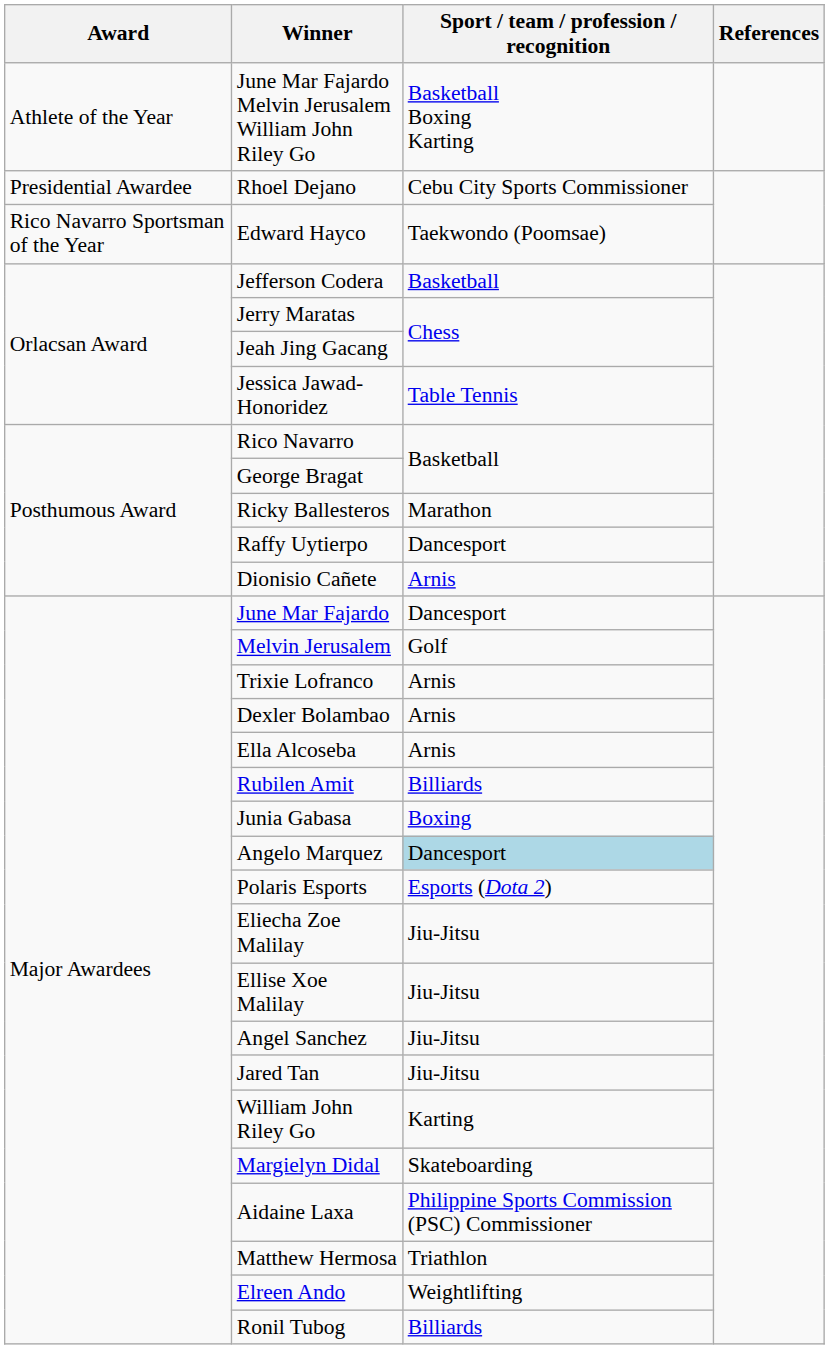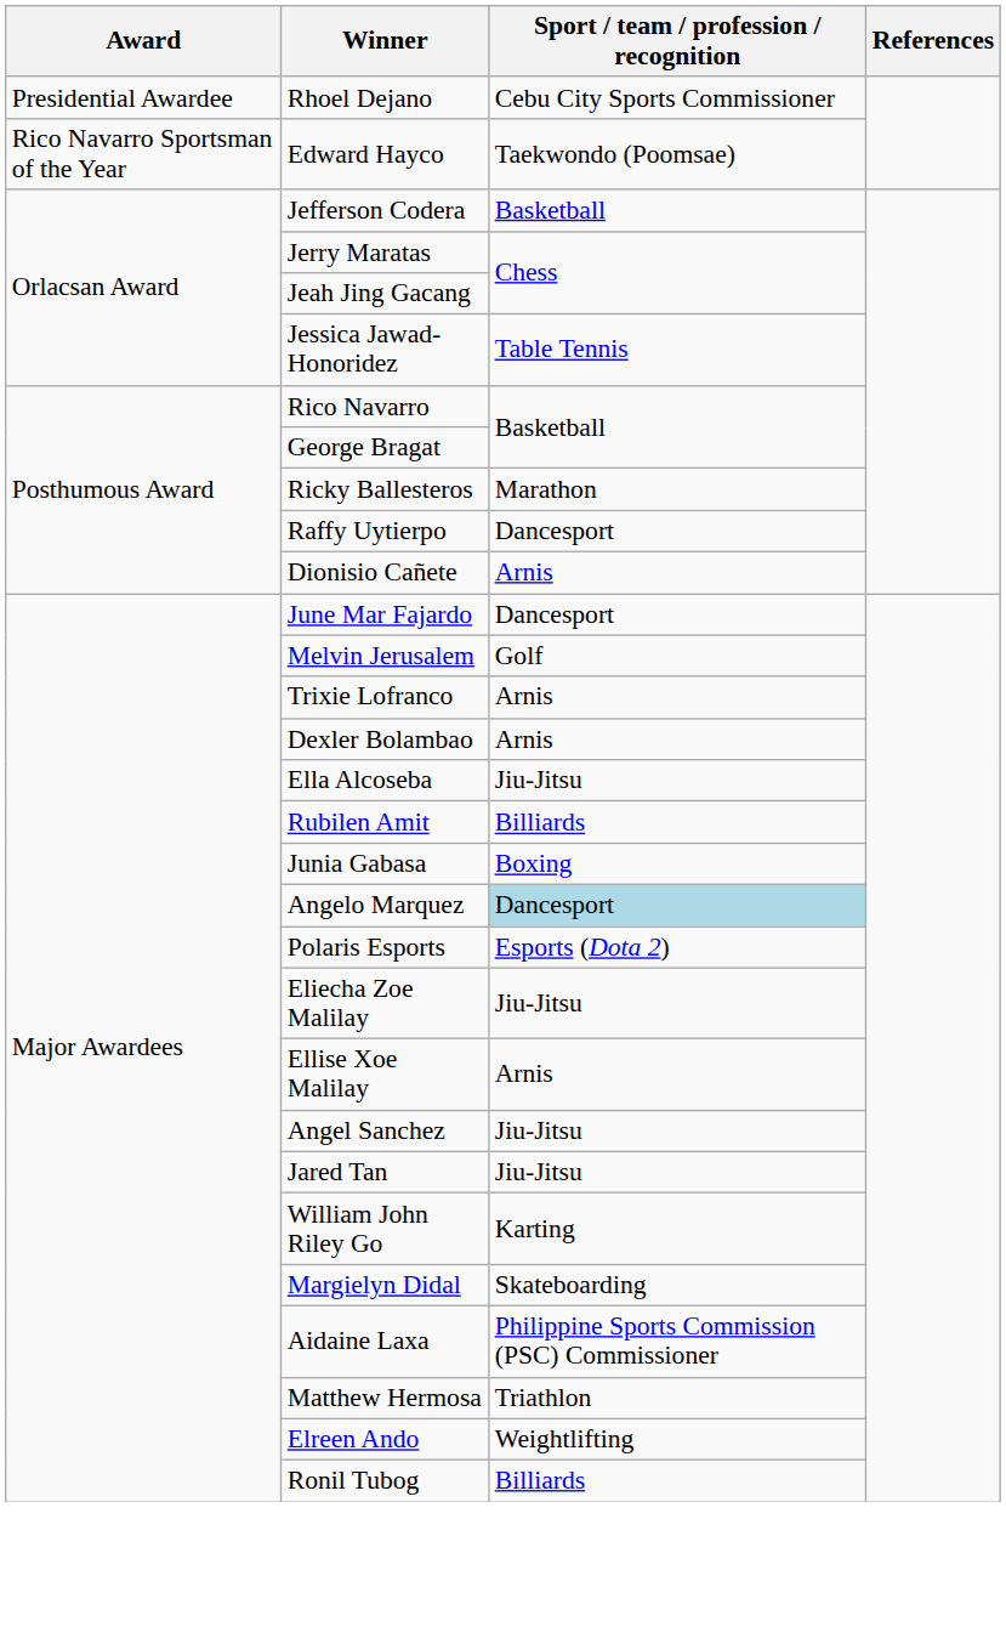 <table class="wikitable">
 <tr>
 <th>Award</th>
 <th>Winner</th>
 <th>Sport / team / profession / recognition</th>
 <th>References</th>
-</tr>
-<tr>
-<td>Athlete of the Year</td>
-<td>June Mar Fajardo <br> Melvin Jerusalem <br> William John Riley Go</td>
-<td><a href='#'>Basketball</a> <br> Boxing <br> Karting</td>
-<td></td>
 </tr>
 <tr>
 <td>Presidential Awardee</td>
 <td>Rhoel Dejano</td>
 <td>Cebu City Sports Commissioner</td>
 <td rowspan=2></td>
 </tr>
 <tr>
 <td>Rico Navarro Sportsman of the Year</td>
 <td>Edward Hayco</td>
 <td>Taekwondo (Poomsae)</td>
 </tr>
 <tr>
 <td rowspan=4>Orlacsan Award</td>
 <td>Jefferson Codera</td>
 <td><a href='#'>Basketball</a></td>
 <td rowspan=9></td>
 </tr>
 <tr>
 <td>Jerry Maratas</td>
 <td rowspan=2><a href='#'>Chess</a></td>
 </tr>
 <tr>
 <td>Jeah Jing Gacang</td>
 </tr>
 <tr>
 <td>Jessica Jawad-Honoridez</td>
 <td><a href='#'>Table Tennis</a></td>
 </tr>
 <tr>
 <td rowspan=5>Posthumous Award</td>
 <td>Rico Navarro</td>
 <td rowspan=2>Basketball</td>
 </tr>
 <tr>
 <td>George Bragat</td>
 </tr>
 <tr>
 <td>Ricky Ballesteros</td>
 <td>Marathon</td>
 </tr>
 <tr>
 <td>Raffy Uytierpo</td>
 <td>Dancesport</td>
 </tr>
 <tr>
 <td>Dionisio Cañete</td>
 <td><a href='#'>Arnis</a></td>
 </tr>
 <tr>
 <td rowspan=19>Major Awardees</td>
 <td><a href='#'>June Mar Fajardo</a></td>
 <td>Dancesport</td>
 <td rowspan=19></td>
 </tr>
 <tr>
 <td><a href='#'>Melvin Jerusalem</a></td>
 <td>Golf</td>
 </tr>
 <tr>
 <td>Trixie Lofranco</td>
 <td>Arnis</td>
 </tr>
 <tr>
 <td>Dexler Bolambao</td>
 <td>Arnis</td>
 </tr>
 <tr>
 <td>Ella Alcoseba</td>
-<td>Arnis</td>
+<td>Jiu-Jitsu</td>
 </tr>
 <tr>
 <td><a href='#'>Rubilen Amit</a></td>
 <td><a href='#'>Billiards</a></td>
 </tr>
 <tr>
 <td>Junia Gabasa</td>
 <td><a href='#'>Boxing</a></td>
 </tr>
 <tr>
 <td>Angelo Marquez</td>
 <td style="background: lightblue;">Dancesport</td>
 </tr>
 <tr>
 <td>Polaris Esports</td>
 <td><a href='#'>Esports</a> (<em><a href='#'>Dota 2</a></em>)</td>
 </tr>
 <tr>
 <td>Eliecha Zoe Malilay</td>
 <td>Jiu-Jitsu</td>
 </tr>
 <tr>
 <td>Ellise Xoe Malilay</td>
-<td>Jiu-Jitsu</td>
+<td>Arnis</td>
 </tr>
 <tr>
 <td>Angel Sanchez</td>
 <td>Jiu-Jitsu</td>
 </tr>
 <tr>
 <td>Jared Tan</td>
 <td>Jiu-Jitsu</td>
 </tr>
 <tr>
 <td>William John Riley Go</td>
 <td>Karting</td>
 </tr>
 <tr>
 <td><a href='#'>Margielyn Didal</a></td>
 <td>Skateboarding</td>
 </tr>
 <tr>
 <td>Aidaine Laxa</td>
 <td><a href='#'>Philippine Sports Commission</a> (PSC) Commissioner</td>
 </tr>
 <tr>
 <td>Matthew Hermosa</td>
 <td>Triathlon</td>
 </tr>
 <tr>
 <td><a href='#'>Elreen Ando</a></td>
 <td>Weightlifting</td>
 </tr>
 <tr>
 <td>Ronil Tubog</td>
 <td><a href='#'>Billiards</a></td>
 </tr>
 </table>
